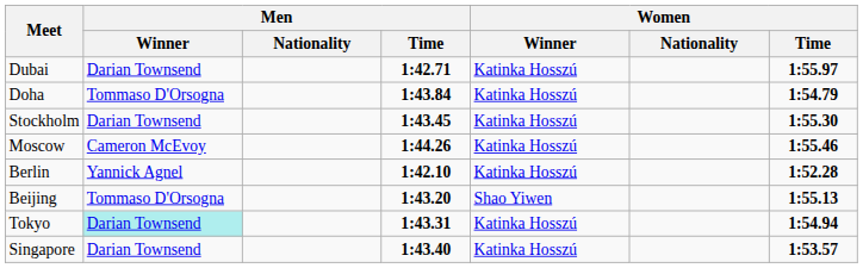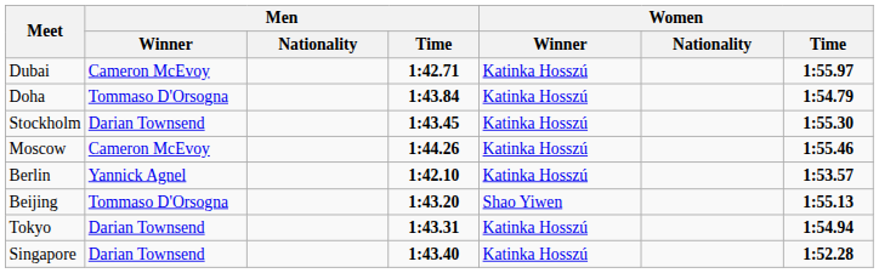 <table class="wikitable">
 <tr>
 <th rowspan="2">Meet</th>
 <th colspan="3">Men</th>
 <th colspan="3">Women</th>
 </tr>
 <tr>
 <th width=150>Winner</th>
 <th width=130>Nationality</th>
 <th width=80>Time</th>
 <th width=150>Winner</th>
 <th width=130>Nationality</th>
 <th width=80>Time</th>
 </tr>
 <tr>
 <td>Dubai</td>
-<td><a href='#'>Darian Townsend</a></td>
+<td><a href='#'>Cameron McEvoy</a></td>
 <td></td>
 <td align=center><strong>1:42.71</strong></td>
 <td><a href='#'>Katinka Hosszú</a></td>
 <td></td>
 <td align=center><strong>1:55.97</strong></td>
 </tr>
 <tr>
 <td>Doha</td>
 <td><a href='#'>Tommaso D'Orsogna</a></td>
 <td></td>
 <td align=center><strong>1:43.84</strong></td>
 <td><a href='#'>Katinka Hosszú</a></td>
 <td></td>
 <td align=center><strong>1:54.79</strong></td>
 </tr>
 <tr>
 <td>Stockholm</td>
 <td><a href='#'>Darian Townsend</a></td>
 <td></td>
 <td align=center><strong>1:43.45</strong></td>
 <td><a href='#'>Katinka Hosszú</a></td>
 <td></td>
 <td align=center><strong>1:55.30</strong></td>
 </tr>
 <tr>
 <td>Moscow</td>
 <td><a href='#'>Cameron McEvoy</a></td>
 <td></td>
 <td align=center><strong>1:44.26</strong></td>
 <td><a href='#'>Katinka Hosszú</a></td>
 <td></td>
 <td align=center><strong>1:55.46</strong></td>
 </tr>
 <tr>
 <td>Berlin</td>
 <td><a href='#'>Yannick Agnel</a></td>
 <td></td>
 <td align=center><strong>1:42.10</strong></td>
 <td><a href='#'>Katinka Hosszú</a></td>
 <td></td>
-<td align=center><strong>1:52.28</strong></td>
+<td align=center><strong>1:53.57</strong></td>
 </tr>
 <tr>
 <td>Beijing</td>
 <td><a href='#'>Tommaso D'Orsogna</a></td>
 <td></td>
 <td align=center><strong>1:43.20</strong></td>
 <td><a href='#'>Shao Yiwen</a></td>
 <td></td>
 <td align=center><strong>1:55.13</strong></td>
 </tr>
 <tr>
 <td>Tokyo</td>
-<td style="background: paleturquoise;"><a href='#'>Darian Townsend</a></td>
+<td><a href='#'>Darian Townsend</a></td>
 <td></td>
 <td align=center><strong>1:43.31</strong></td>
 <td><a href='#'>Katinka Hosszú</a></td>
 <td></td>
 <td align=center><strong>1:54.94</strong></td>
 </tr>
 <tr>
 <td>Singapore</td>
 <td><a href='#'>Darian Townsend</a></td>
 <td></td>
 <td align=center><strong>1:43.40</strong></td>
 <td><a href='#'>Katinka Hosszú</a></td>
 <td></td>
-<td align=center><strong>1:53.57</strong></td>
+<td align=center><strong>1:52.28</strong></td>
 </tr>
 </table>
